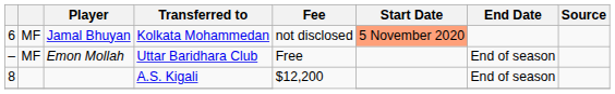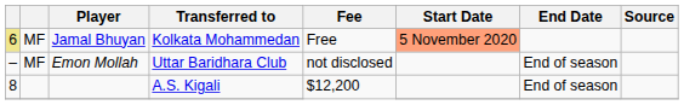 <table class="wikitable plainrowheaders sortable">
 <tr>
 <th></th>
 <th></th>
 <th>Player</th>
 <th>Transferred to</th>
 <th>Fee</th>
 <th>Start Date</th>
 <th>End Date</th>
 <th>Source</th>
 </tr>
 <tr>
-<td>6</td>
+<td style="background: khaki;">6</td>
 <td>MF</td>
 <td> <a href='#'>Jamal Bhuyan</a></td>
 <td> <a href='#'>Kolkata Mohammedan</a></td>
-<td>not disclosed</td>
+<td>Free</td>
 <td style="background: lightsalmon;">5 November 2020</td>
 <td></td>
 <td></td>
 </tr>
 <tr>
 <td>–</td>
 <td>MF</td>
 <td> <em>Emon Mollah</em></td>
 <td> <a href='#'>Uttar Baridhara Club</a></td>
-<td>Free</td>
+<td>not disclosed</td>
 <td></td>
 <td>End of season</td>
 <td></td>
 </tr>
 <tr>
 <td align=center>8</td>
 <td align=center></td>
 <td></td>
 <td> <a href='#'>A.S. Kigali</a></td>
 <td rowspan="8">$12,200</td>
 <td></td>
 <td>End of season</td>
 <td></td>
 </tr>
 <tr>
 </tr>
 </table>
